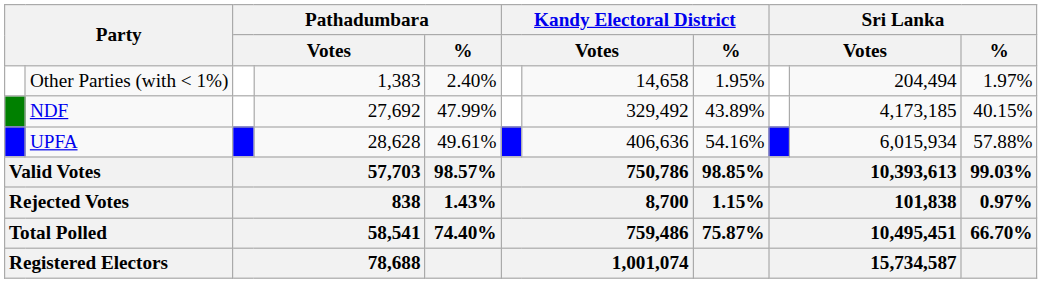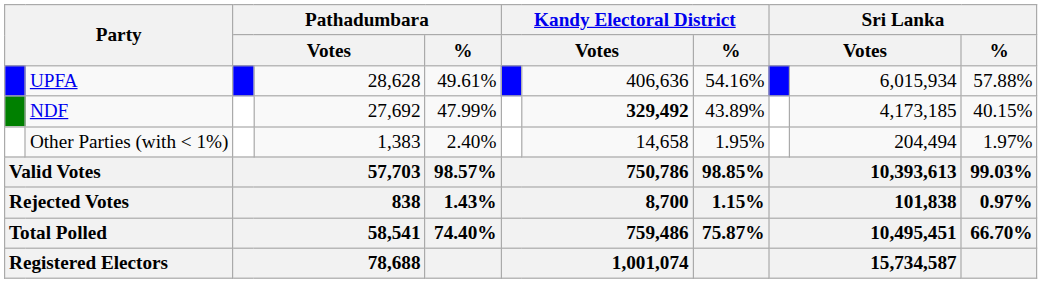 <table class="wikitable">
 <tr>
 <th colspan="2" width="144px"rowspan="2">Party</th>
 <th colspan="3" width="216px">Pathadumbara</th>
 <th colspan="3" width="216px"><a href='#'>Kandy Electoral District</a></th>
 <th colspan="3" width="216px">Sri Lanka</th>
 </tr>
 <tr>
 <th colspan="2" width="144px">Votes</th>
 <th>%</th>
 <th colspan="2" width="144px">Votes</th>
 <th>%</th>
 <th colspan="2" width="144px">Votes</th>
 <th>%</th>
 </tr>
 <tr>
+<td style="background-color:blue;" width="10px"></td>
+<td style="text-align:left;"><a href='#'>UPFA</a></td>
+<td style="background-color:blue;" width="10px"></td>
+<td style="text-align:right;">28,628</td>
+<td style="text-align:right;">49.61%</td>
+<td style="background-color:blue;" width="10px"></td>
+<td style="text-align:right;">406,636</td>
+<td style="text-align:right;">54.16%</td>
+<td style="background-color:blue;" width="10px"></td>
+<td style="text-align:right;">6,015,934</td>
+<td style="text-align:right;">57.88%</td>
+</tr>
+<tr>
+<td style="background-color:green;" width="10px"></td>
+<td style="text-align:left;"><a href='#'>NDF</a></td>
+<td style="background-color:white;" width="10px"></td>
+<td style="text-align:right;">27,692</td>
+<td style="text-align:right;">47.99%</td>
+<td style="background-color:white;" width="10px"></td>
+<td style="text-align:right;"><strong>329,492</strong></td>
+<td style="text-align:right;">43.89%</td>
+<td style="background-color:white;" width="10px"></td>
+<td style="text-align:right;">4,173,185</td>
+<td style="text-align:right;">40.15%</td>
+</tr>
+<tr>
 <td style="background-color:white;" width="10px"></td>
 <td style="text-align:left;">Other Parties (with < 1%)</td>
 <td style="background-color:white;" width="10px"></td>
 <td style="text-align:right;">1,383</td>
 <td style="text-align:right;">2.40%</td>
 <td style="background-color:white;" width="10px"></td>
 <td style="text-align:right;">14,658</td>
 <td style="text-align:right;">1.95%</td>
 <td style="background-color:white;" width="10px"></td>
 <td style="text-align:right;">204,494</td>
 <td style="text-align:right;">1.97%</td>
-</tr>
-<tr>
-<td style="background-color:green;" width="10px"></td>
-<td style="text-align:left;"><a href='#'>NDF</a></td>
-<td style="background-color:white;" width="10px"></td>
-<td style="text-align:right;">27,692</td>
-<td style="text-align:right;">47.99%</td>
-<td style="background-color:white;" width="10px"></td>
-<td style="text-align:right;">329,492</td>
-<td style="text-align:right;">43.89%</td>
-<td style="background-color:white;" width="10px"></td>
-<td style="text-align:right;">4,173,185</td>
-<td style="text-align:right;">40.15%</td>
-</tr>
-<tr>
-<td style="background-color:blue;" width="10px"></td>
-<td style="text-align:left;"><a href='#'>UPFA</a></td>
-<td style="background-color:blue;" width="10px"></td>
-<td style="text-align:right;">28,628</td>
-<td style="text-align:right;">49.61%</td>
-<td style="background-color:blue;" width="10px"></td>
-<td style="text-align:right;">406,636</td>
-<td style="text-align:right;">54.16%</td>
-<td style="background-color:blue;" width="10px"></td>
-<td style="text-align:right;">6,015,934</td>
-<td style="text-align:right;">57.88%</td>
 </tr>
 <tr>
 <th colspan="2" width="144px"style="text-align:left;">Valid Votes</th>
 <th style="text-align:right;"colspan="2" width="144px">57,703</th>
 <th style="text-align:right;">98.57%</th>
 <th style="text-align:right;"colspan="2" width="144px">750,786</th>
 <th style="text-align:right;">98.85%</th>
 <th style="text-align:right;"colspan="2" width="144px">10,393,613</th>
 <th style="text-align:right;">99.03%</th>
 </tr>
 <tr>
 <th colspan="2" width="144px"style="text-align:left;">Rejected Votes</th>
 <th style="text-align:right;"colspan="2" width="144px">838</th>
 <th style="text-align:right;">1.43%</th>
 <th style="text-align:right;"colspan="2" width="144px">8,700</th>
 <th style="text-align:right;">1.15%</th>
 <th style="text-align:right;"colspan="2" width="144px">101,838</th>
 <th style="text-align:right;">0.97%</th>
 </tr>
 <tr>
 <th colspan="2" width="144px"style="text-align:left;">Total Polled</th>
 <th style="text-align:right;"colspan="2" width="144px">58,541</th>
 <th style="text-align:right;">74.40%</th>
 <th style="text-align:right;"colspan="2" width="144px">759,486</th>
 <th style="text-align:right;">75.87%</th>
 <th style="text-align:right;"colspan="2" width="144px">10,495,451</th>
 <th style="text-align:right;">66.70%</th>
 </tr>
 <tr>
 <th colspan="2" width="144px"style="text-align:left;">Registered Electors</th>
 <th style="text-align:right;"colspan="2" width="144px">78,688</th>
 <th></th>
 <th style="text-align:right;"colspan="2" width="144px">1,001,074</th>
 <th></th>
 <th style="text-align:right;"colspan="2" width="144px">15,734,587</th>
 <th></th>
 </tr>
 </table>
